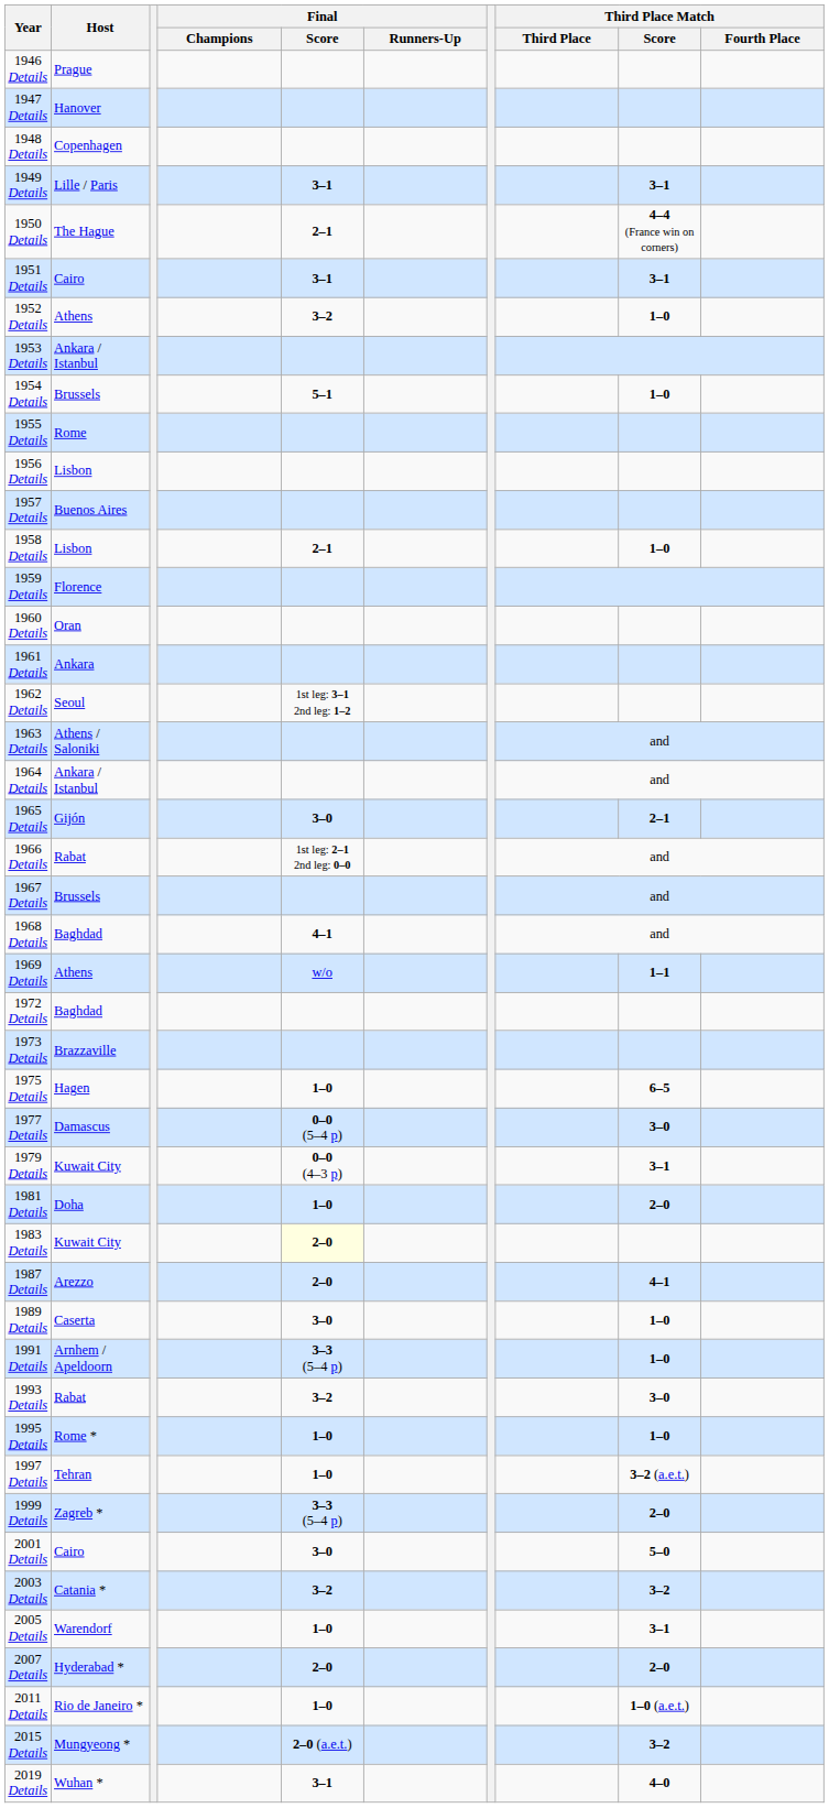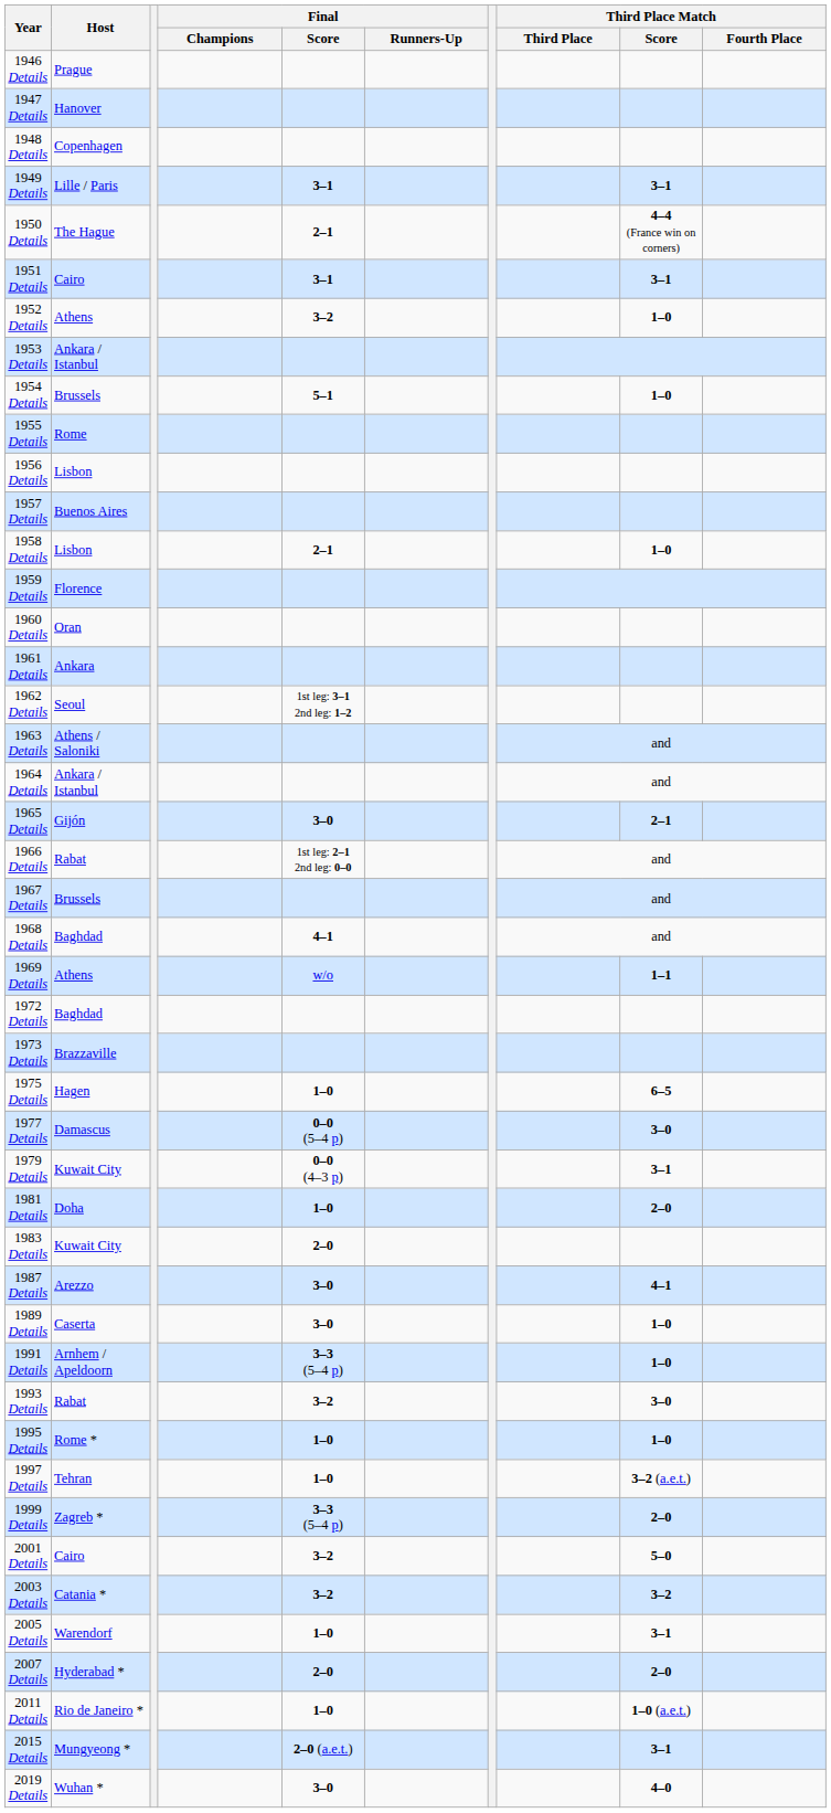 <table class="wikitable" style="font-size: 90%; text-align: center; width: 98%;">
 <tr>
 <th rowspan="2" width="5%">Year</th>
 <th rowspan="2" width="12%">Host</th>
 <th width=1% rowspan=47 bgcolor=ffffff></th>
 <th colspan="3">Final</th>
 <th width=1% rowspan=47 bgcolor=ffffff></th>
 <th colspan="3">Third Place Match</th>
 </tr>
 <tr>
 <th width="15%">Champions</th>
 <th width="10%">Score</th>
 <th width="15%">Runners-Up</th>
 <th width="15%">Third Place</th>
 <th width="10%">Score</th>
 <th width="15%">Fourth Place</th>
 </tr>
 <tr>
 <td>1946<br><em><a href='#'>Details</a></em></td>
 <td align=left> <a href='#'>Prague</a></td>
 <td><strong></strong></td>
 <td></td>
 <td></td>
 <td></td>
 <td></td>
 <td></td>
 </tr>
 <tr style="background: #D0E6FF;">
 <td>1947<br><em><a href='#'>Details</a></em></td>
 <td align=left> <a href='#'>Hanover</a></td>
 <td><strong></strong></td>
 <td></td>
 <td></td>
 <td></td>
 <td></td>
 <td></td>
 </tr>
 <tr>
 <td>1948<br><em><a href='#'>Details</a></em></td>
 <td align=left> <a href='#'>Copenhagen</a></td>
 <td><strong></strong></td>
 <td></td>
 <td></td>
 <td></td>
 <td></td>
 <td></td>
 </tr>
 <tr style="background: #D0E6FF;">
 <td>1949<br><em><a href='#'>Details</a></em></td>
 <td align=left> <a href='#'>Lille</a> / <a href='#'>Paris</a></td>
 <td><strong></strong></td>
 <td><strong>3–1</strong></td>
 <td></td>
 <td></td>
 <td><strong>3–1</strong></td>
 <td></td>
 </tr>
 <tr>
 <td>1950<br><em><a href='#'>Details</a></em></td>
 <td align=left> <a href='#'>The Hague</a></td>
 <td><strong></strong></td>
 <td><strong>2–1</strong></td>
 <td></td>
 <td></td>
 <td><strong>4–4</strong><br><small>(France win on corners)</small></td>
 <td></td>
 </tr>
 <tr style="background: #D0E6FF;">
 <td>1951<br><em><a href='#'>Details</a></em></td>
 <td align=left> <a href='#'>Cairo</a></td>
 <td><strong></strong></td>
 <td><strong>3–1</strong></td>
 <td></td>
 <td></td>
 <td><strong>3–1</strong></td>
 <td></td>
 </tr>
 <tr>
 <td>1952<br><em><a href='#'>Details</a></em></td>
 <td align=left> <a href='#'>Athens</a></td>
 <td><strong></strong></td>
 <td><strong>3–2</strong></td>
 <td></td>
 <td></td>
 <td><strong>1–0</strong></td>
 <td></td>
 </tr>
 <tr style="background: #D0E6FF;">
 <td>1953<br><em><a href='#'>Details</a></em></td>
 <td align=left> <a href='#'>Ankara</a> / <a href='#'>Istanbul</a> </td>
 <td><strong></strong></td>
 <td></td>
 <td></td>
 <td colspan=3></td>
 </tr>
 <tr>
 <td>1954<br><em><a href='#'>Details</a></em></td>
 <td align=left> <a href='#'>Brussels</a></td>
 <td><strong></strong></td>
 <td><strong>5–1</strong></td>
 <td></td>
 <td></td>
 <td><strong>1–0</strong></td>
 <td></td>
 </tr>
 <tr style="background: #D0E6FF;">
 <td>1955<br><em><a href='#'>Details</a></em></td>
 <td align=left> <a href='#'>Rome</a></td>
 <td><strong></strong></td>
 <td></td>
 <td></td>
 <td></td>
 <td></td>
 <td></td>
 </tr>
 <tr>
 <td>1956<br><em><a href='#'>Details</a></em></td>
 <td align=left> <a href='#'>Lisbon</a></td>
 <td></td>
 <td></td>
 <td></td>
 <td></td>
 <td></td>
 <td></td>
 </tr>
 <tr style="background: #D0E6FF;">
 <td>1957<br><em><a href='#'>Details</a></em></td>
 <td align=left> <a href='#'>Buenos Aires</a></td>
 <td><strong></strong></td>
 <td></td>
 <td></td>
 <td></td>
 <td></td>
 <td></td>
 </tr>
 <tr>
 <td>1958<br><em><a href='#'>Details</a></em></td>
 <td align=left> <a href='#'>Lisbon</a></td>
 <td><strong></strong></td>
 <td><strong>2–1</strong></td>
 <td></td>
 <td></td>
 <td><strong>1–0</strong></td>
 <td></td>
 </tr>
 <tr style="background: #D0E6FF;">
 <td>1959<br><em><a href='#'>Details</a></em></td>
 <td align=left> <a href='#'>Florence</a> </td>
 <td><strong></strong></td>
 <td></td>
 <td></td>
 <td colspan=3></td>
 </tr>
 <tr>
 <td>1960<br><em><a href='#'>Details</a></em></td>
 <td align=left> <a href='#'>Oran</a> </td>
 <td><strong></strong></td>
 <td></td>
 <td></td>
 <td></td>
 <td></td>
 <td></td>
 </tr>
 <tr style="background: #D0E6FF;">
 <td>1961<br><em><a href='#'>Details</a></em></td>
 <td align=left> <a href='#'>Ankara</a></td>
 <td><strong></strong></td>
 <td></td>
 <td></td>
 <td></td>
 <td></td>
 <td></td>
 </tr>
 <tr>
 <td>1962<br><em><a href='#'>Details</a></em></td>
 <td align=left> <a href='#'>Seoul</a></td>
 <td><strong></strong></td>
 <td><small>1st leg: <strong>3–1</strong></small><br><small>2nd leg: <strong>1–2</strong></small></td>
 <td></td>
 <td></td>
 <td></td>
 <td></td>
 </tr>
 <tr style="background: #D0E6FF;">
 <td>1963<br><em><a href='#'>Details</a></em></td>
 <td align=left> <a href='#'>Athens</a> / <a href='#'>Saloniki</a></td>
 <td><strong></strong></td>
 <td></td>
 <td></td>
 <td colspan=3> and </td>
 </tr>
 <tr>
 <td>1964<br><em><a href='#'>Details</a></em></td>
 <td align=left> <a href='#'>Ankara</a> / <a href='#'>Istanbul</a></td>
 <td><strong></strong></td>
 <td></td>
 <td></td>
 <td colspan=3> and </td>
 </tr>
 <tr style="background: #D0E6FF;">
 <td>1965<br><em><a href='#'>Details</a></em></td>
 <td align=left> <a href='#'>Gijón</a></td>
 <td><strong></strong></td>
 <td><strong>3–0</strong></td>
 <td></td>
 <td></td>
 <td><strong>2–1</strong></td>
 <td></td>
 </tr>
 <tr>
 <td>1966<br><em><a href='#'>Details</a></em></td>
 <td align=left> <a href='#'>Rabat</a></td>
 <td><strong></strong></td>
 <td><small>1st leg: <strong>2–1</strong></small><br><small>2nd leg: <strong>0–0</strong></small></td>
 <td></td>
 <td colspan=3> and </td>
 </tr>
 <tr style="background: #D0E6FF;">
 <td>1967<br><em><a href='#'>Details</a></em></td>
 <td align=left> <a href='#'>Brussels</a></td>
 <td><strong></strong></td>
 <td></td>
 <td></td>
 <td colspan=3> and </td>
 </tr>
 <tr>
 <td>1968<br><em><a href='#'>Details</a></em></td>
 <td align=left> <a href='#'>Baghdad</a></td>
 <td><strong></strong></td>
 <td><strong>4–1</strong></td>
 <td></td>
 <td colspan=3> and </td>
 </tr>
 <tr style="background: #D0E6FF;">
 <td>1969<br><em><a href='#'>Details</a></em></td>
 <td align=left> <a href='#'>Athens</a></td>
 <td><strong></strong></td>
 <td><a href='#'>w/o</a></td>
 <td></td>
 <td></td>
 <td><strong>1–1</strong></td>
 <td></td>
 </tr>
 <tr>
 <td>1972<br><em><a href='#'>Details</a></em></td>
 <td align=left> <a href='#'>Baghdad</a></td>
 <td><strong></strong></td>
 <td></td>
 <td></td>
 <td></td>
 <td></td>
 <td></td>
 </tr>
 <tr style="background: #D0E6FF;">
 <td>1973<br><em><a href='#'>Details</a></em></td>
 <td align=left> <a href='#'>Brazzaville</a></td>
 <td><strong></strong></td>
 <td></td>
 <td></td>
 <td></td>
 <td></td>
 <td></td>
 </tr>
 <tr>
 <td>1975<br><em><a href='#'>Details</a></em></td>
 <td align=left> <a href='#'>Hagen</a></td>
 <td><strong></strong></td>
 <td><strong>1–0</strong></td>
 <td></td>
 <td></td>
 <td><strong>6–5</strong> </td>
 <td></td>
 </tr>
 <tr style="background: #D0E6FF;">
 <td>1977<br><em><a href='#'>Details</a></em></td>
 <td align=left> <a href='#'>Damascus</a></td>
 <td><strong></strong></td>
 <td><strong>0–0</strong><br> (5–4 <a href='#'>p</a>)</td>
 <td></td>
 <td></td>
 <td><strong>3–0</strong></td>
 <td></td>
 </tr>
 <tr>
 <td>1979<br><em><a href='#'>Details</a></em></td>
 <td align=left> <a href='#'>Kuwait City</a></td>
 <td><strong></strong></td>
 <td><strong>0–0</strong><br> (4–3 <a href='#'>p</a>)</td>
 <td></td>
 <td></td>
 <td><strong>3–1</strong></td>
 <td></td>
 </tr>
 <tr style="background: #D0E6FF;">
 <td>1981<br><em><a href='#'>Details</a></em></td>
 <td align=left> <a href='#'>Doha</a></td>
 <td><strong></strong></td>
 <td><strong>1–0</strong></td>
 <td></td>
 <td></td>
 <td><strong>2–0</strong></td>
 <td></td>
 </tr>
 <tr>
 <td>1983<br><em><a href='#'>Details</a></em></td>
 <td align=left> <a href='#'>Kuwait City</a></td>
 <td><strong></strong></td>
-<td style="background: lightyellow;"><strong>2–0</strong></td>
+<td><strong>2–0</strong></td>
 <td></td>
 <td></td>
 <td></td>
 <td></td>
 </tr>
 <tr style="background: #D0E6FF;">
 <td>1987<br><em><a href='#'>Details</a></em></td>
 <td align=left> <a href='#'>Arezzo</a></td>
 <td><strong></strong></td>
-<td><strong>2–0</strong></td>
+<td><strong>3–0</strong></td>
 <td></td>
 <td></td>
 <td><strong>4–1</strong></td>
 <td></td>
 </tr>
 <tr>
 <td>1989<br><em><a href='#'>Details</a></em></td>
 <td align=left> <a href='#'>Caserta</a></td>
 <td><strong></strong></td>
 <td><strong>3–0</strong></td>
 <td></td>
 <td></td>
 <td><strong>1–0</strong></td>
 <td></td>
 </tr>
 <tr style="background: #D0E6FF;">
 <td>1991<br><em><a href='#'>Details</a></em></td>
 <td align=left> <a href='#'>Arnhem</a> / <a href='#'>Apeldoorn</a></td>
 <td><strong></strong></td>
 <td><strong>3–3</strong> <br> (5–4 <a href='#'>p</a>)</td>
 <td></td>
 <td></td>
 <td><strong>1–0</strong></td>
 <td></td>
 </tr>
 <tr>
 <td>1993<br><em><a href='#'>Details</a></em></td>
 <td align=left> <a href='#'>Rabat</a></td>
 <td><strong></strong></td>
 <td><strong>3–2</strong> </td>
 <td></td>
 <td></td>
 <td><strong>3–0</strong></td>
 <td></td>
 </tr>
 <tr style="background: #D0E6FF;">
 <td>1995<br><em><a href='#'>Details</a></em></td>
 <td align=left> <a href='#'>Rome</a> *</td>
 <td><strong></strong></td>
 <td><strong>1–0</strong></td>
 <td></td>
 <td></td>
 <td><strong>1–0</strong></td>
 <td></td>
 </tr>
 <tr>
 <td>1997<br><em><a href='#'>Details</a></em></td>
 <td align=left> <a href='#'>Tehran</a></td>
 <td><strong></strong></td>
 <td><strong>1–0</strong></td>
 <td></td>
 <td></td>
 <td><strong>3–2</strong> (<a href='#'>a.e.t.</a>)</td>
 <td></td>
 </tr>
 <tr style="background: #D0E6FF;">
 <td>1999<br><em><a href='#'>Details</a></em></td>
 <td align=left> <a href='#'>Zagreb</a> *</td>
 <td><strong></strong></td>
 <td><strong>3–3</strong><br>(5–4 <a href='#'>p</a>)</td>
 <td></td>
 <td></td>
 <td><strong>2–0</strong></td>
 <td></td>
 </tr>
 <tr>
 <td>2001<br><em><a href='#'>Details</a></em></td>
 <td align=left> <a href='#'>Cairo</a></td>
 <td><strong></strong></td>
-<td><strong>3–0</strong></td>
+<td><strong>3–2</strong></td>
 <td></td>
 <td></td>
 <td><strong>5–0</strong></td>
 <td></td>
 </tr>
 <tr style="background: #D0E6FF;">
 <td>2003<br><em><a href='#'>Details</a></em></td>
 <td align=left> <a href='#'>Catania</a> *</td>
 <td><strong></strong></td>
 <td><strong>3–2</strong></td>
 <td></td>
 <td></td>
 <td><strong>3–2</strong></td>
 <td></td>
 </tr>
 <tr>
 <td>2005<br><em><a href='#'>Details</a></em></td>
 <td align=left> <a href='#'>Warendorf</a></td>
 <td><strong></strong></td>
 <td><strong>1–0</strong></td>
 <td></td>
 <td></td>
 <td><strong>3–1</strong></td>
 <td></td>
 </tr>
 <tr style="background: #D0E6FF;">
 <td>2007<br><em><a href='#'>Details</a></em></td>
 <td align=left> <a href='#'>Hyderabad</a> *</td>
 <td><strong></strong></td>
 <td><strong>2–0</strong></td>
 <td></td>
 <td></td>
 <td><strong>2–0</strong></td>
 <td></td>
 </tr>
 <tr>
 <td>2011<br><em><a href='#'>Details</a></em></td>
 <td align=left> <a href='#'>Rio de Janeiro</a> * </td>
 <td><strong></strong></td>
 <td><strong>1–0</strong></td>
 <td></td>
 <td></td>
 <td><strong>1–0</strong> (<a href='#'>a.e.t.</a>)</td>
 <td></td>
 </tr>
 <tr style="background: #D0E6FF;">
 <td>2015<br><em><a href='#'>Details</a></em></td>
 <td align=left> <a href='#'>Mungyeong</a> *</td>
 <td><strong></strong></td>
 <td><strong>2–0</strong> (<a href='#'>a.e.t.</a>)</td>
 <td></td>
 <td></td>
-<td><strong>3–2</strong></td>
+<td><strong>3–1</strong></td>
 <td></td>
 </tr>
 <tr>
 <td>2019<br><em><a href='#'>Details</a></em></td>
 <td align=left> <a href='#'>Wuhan</a> *</td>
 <td><strong></strong></td>
-<td><strong>3–1</strong></td>
+<td><strong>3–0</strong></td>
 <td></td>
 <td></td>
 <td><strong>4–0</strong></td>
 <td></td>
 </tr>
 </table>
